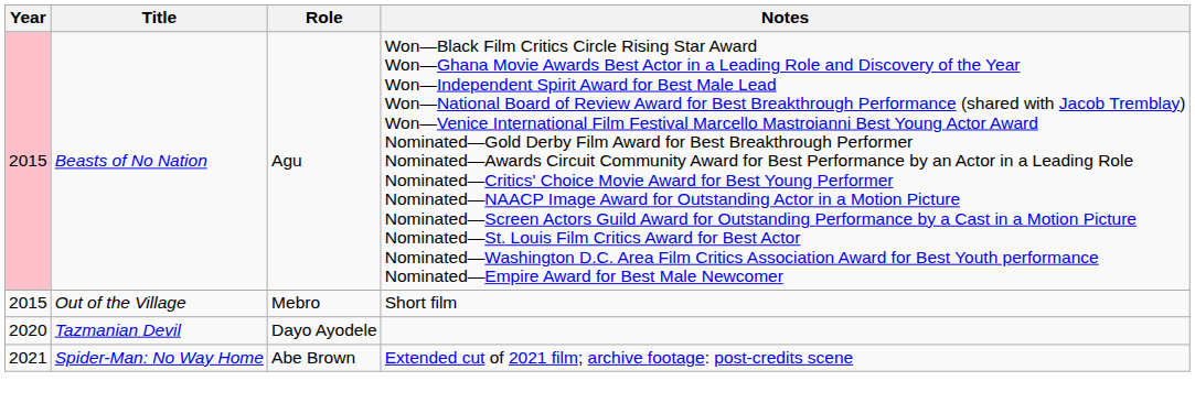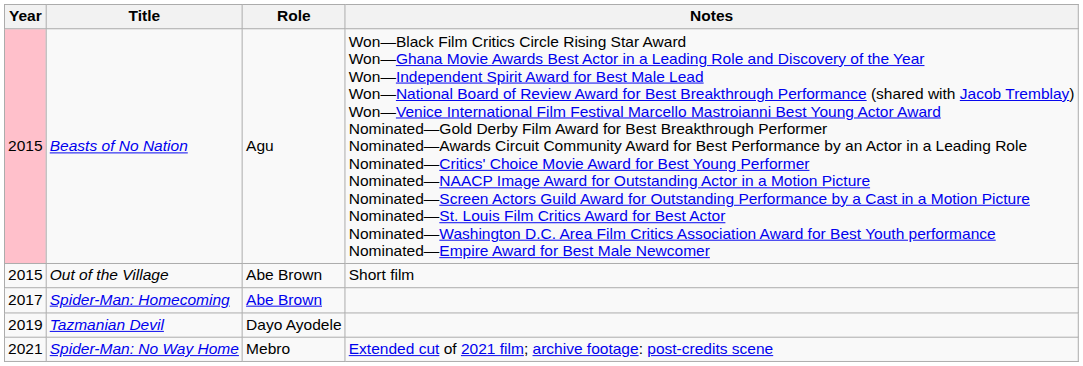 <table class="wikitable sortable">
 <tr>
 <th>Year</th>
 <th>Title</th>
 <th>Role</th>
 <th class="wikitable sortable">Notes</th>
 </tr>
 <tr>
 <td style="background: pink;">2015</td>
 <td><em><a href='#'>Beasts of No Nation</a></em></td>
 <td>Agu</td>
 <td Film debut>Won—Black Film Critics Circle Rising Star Award<br>Won—<a href='#'>Ghana Movie Awards Best Actor in a Leading Role and Discovery of the Year</a><br>Won—<a href='#'>Independent Spirit Award for Best Male Lead</a><br>Won—<a href='#'>National Board of Review Award for Best Breakthrough Performance</a> (shared with <a href='#'>Jacob Tremblay</a>)<br>Won—<a href='#'>Venice International Film Festival Marcello Mastroianni Best Young Actor Award</a><br>Nominated—Gold Derby Film Award for Best Breakthrough Performer<br>Nominated—Awards Circuit Community Award for Best Performance by an Actor in a Leading Role<br>Nominated—<a href='#'>Critics' Choice Movie Award for Best Young Performer</a><br>Nominated—<a href='#'>NAACP Image Award for Outstanding Actor in a Motion Picture</a><br>Nominated—<a href='#'>Screen Actors Guild Award for Outstanding Performance by a Cast in a Motion Picture</a><br>Nominated—<a href='#'>St. Louis Film Critics Award for Best Actor</a><br>Nominated—<a href='#'>Washington D.C. Area Film Critics Association Award for Best Youth performance</a><br>Nominated—<a href='#'>Empire Award for Best Male Newcomer</a></td>
 </tr>
 <tr>
 <td>2015</td>
 <td><em>Out of the Village</em></td>
-<td>Mebro</td>
+<td>Abe Brown</td>
 <td>Short film</td>
 </tr>
 <tr>
-<td>2020</td>
+<td>2017</td>
+<td><em><a href='#'>Spider-Man: Homecoming</a></em></td>
+<td><a href='#'>Abe Brown</a></td>
+<td></td>
+</tr>
+<tr>
+<td>2019</td>
 <td><em><a href='#'>Tazmanian Devil</a></em></td>
 <td>Dayo Ayodele</td>
 <td></td>
 </tr>
 <tr>
 <td>2021</td>
 <td><em><a href='#'>Spider-Man: No Way Home</a></em></td>
-<td>Abe Brown</td>
+<td>Mebro</td>
 <td><a href='#'>Extended cut</a> of <a href='#'>2021 film</a>; <a href='#'>archive footage</a>: <a href='#'>post-credits scene</a></td>
 </tr>
 </table>
